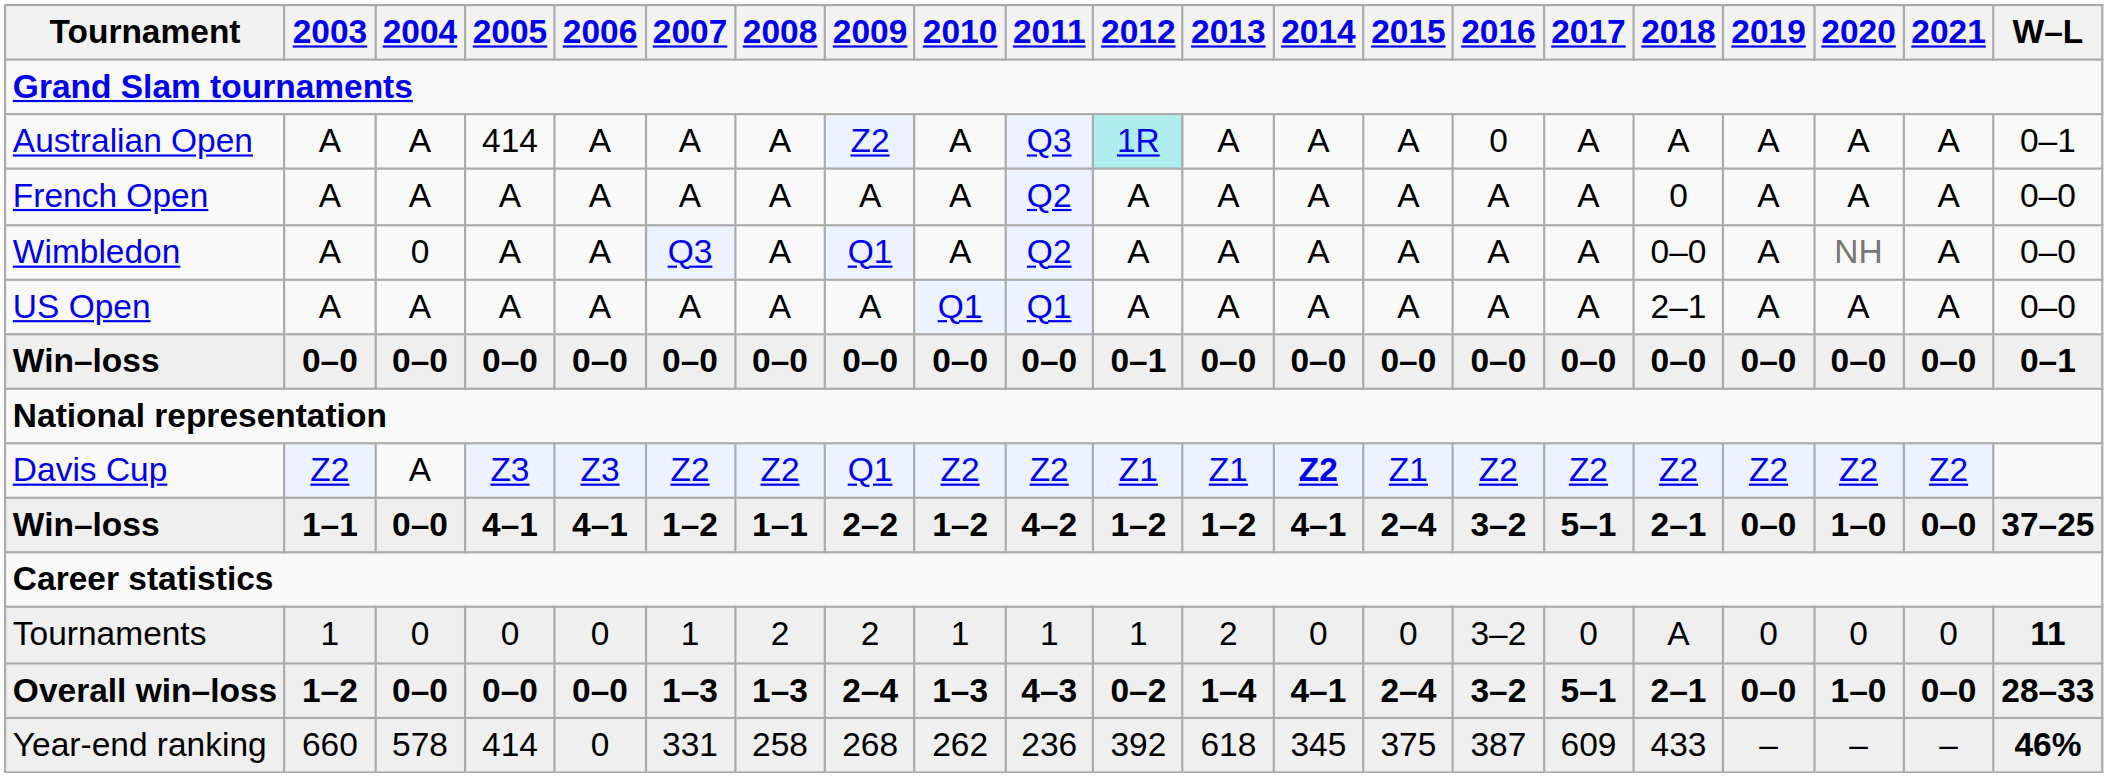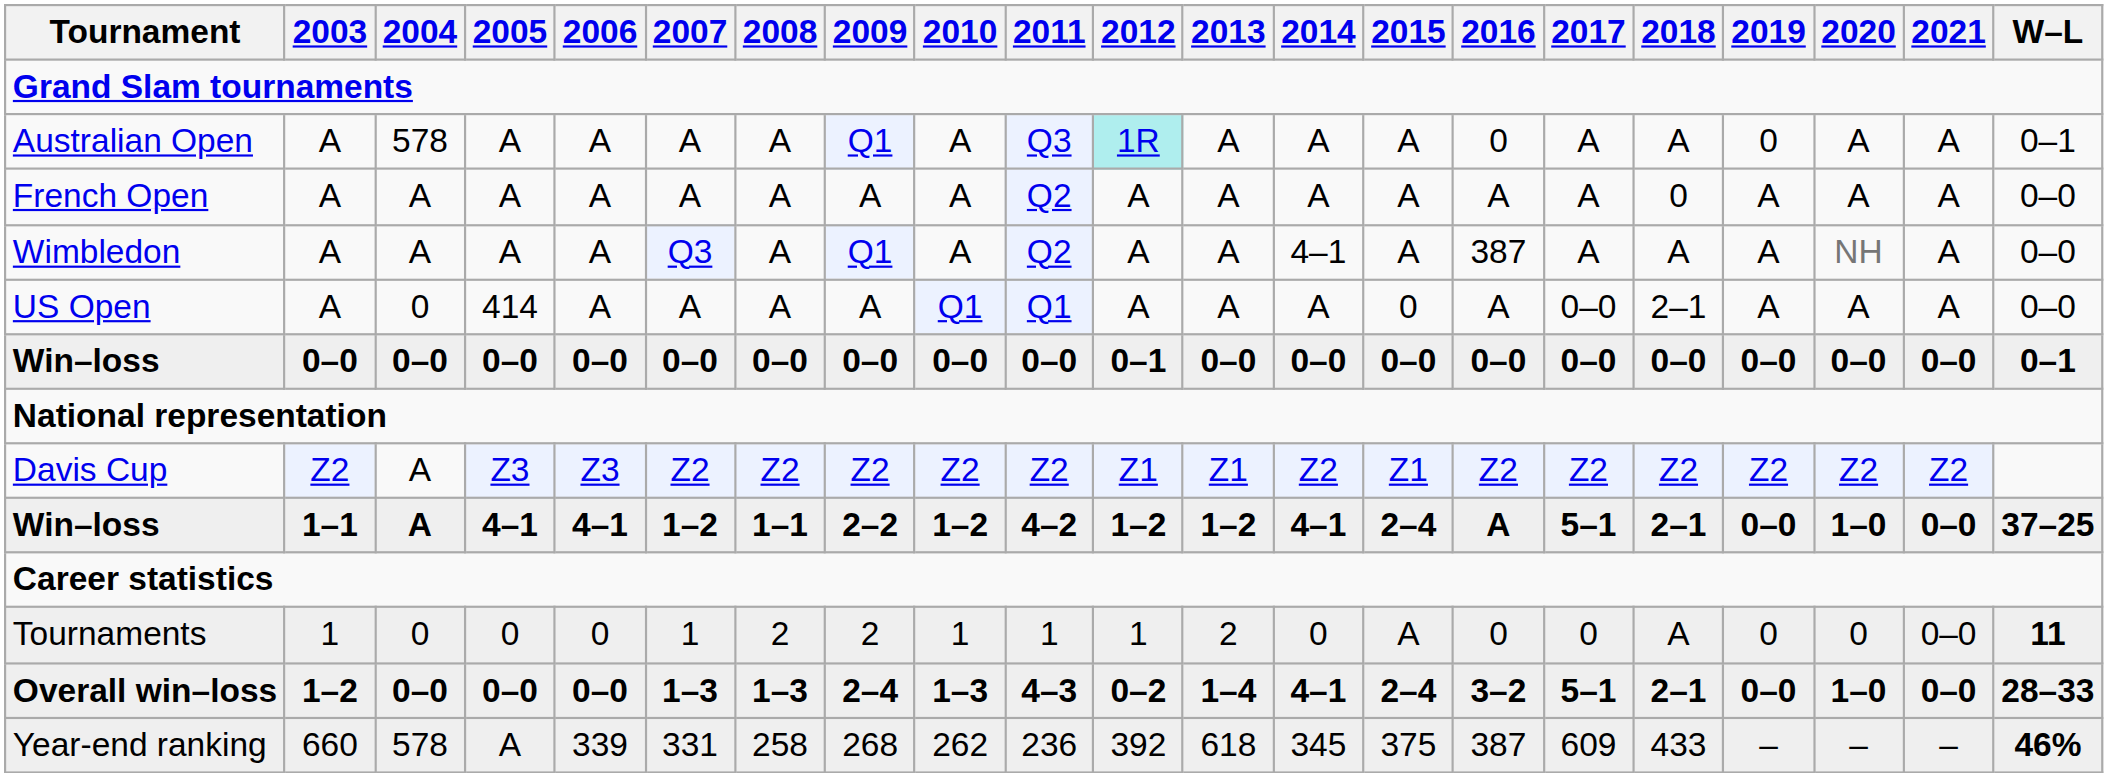 <table class="wikitable nowrap" style=text-align:center;font-size:96%>
 <tr>
 <th>Tournament</th>
 <th><a href='#'>2003</a></th>
 <th><a href='#'>2004</a></th>
 <th><a href='#'>2005</a></th>
 <th><a href='#'>2006</a></th>
 <th><a href='#'>2007</a></th>
 <th><a href='#'>2008</a></th>
 <th><a href='#'>2009</a></th>
 <th><a href='#'>2010</a></th>
 <th><a href='#'>2011</a></th>
 <th><a href='#'>2012</a></th>
 <th><a href='#'>2013</a></th>
 <th><a href='#'>2014</a></th>
 <th><a href='#'>2015</a></th>
 <th><a href='#'>2016</a></th>
 <th><a href='#'>2017</a></th>
 <th><a href='#'>2018</a></th>
 <th><a href='#'>2019</a></th>
 <th><a href='#'>2020</a></th>
 <th><a href='#'>2021</a></th>
 <th>W–L</th>
 </tr>
 <tr>
 <td colspan="21" align="left"><strong><a href='#'>Grand Slam tournaments</a></strong></td>
 </tr>
 <tr>
 <td align=left><a href='#'>Australian Open</a></td>
 <td>A</td>
-<td>A</td>
-<td>414</td>
+<td>578</td>
 <td>A</td>
 <td>A</td>
 <td>A</td>
-<td bgcolor=ecf2ff><a href='#'>Z2</a></td>
+<td>A</td>
+<td bgcolor=ecf2ff><a href='#'>Q1</a></td>
 <td>A</td>
 <td bgcolor=ecf2ff><a href='#'>Q3</a></td>
 <td bgcolor=afeeee><a href='#'>1R</a></td>
 <td>A</td>
 <td>A</td>
 <td>A</td>
 <td>0</td>
 <td>A</td>
 <td>A</td>
-<td>A</td>
+<td>0</td>
 <td>A</td>
 <td>A</td>
 <td>0–1</td>
 </tr>
 <tr>
 <td align=left><a href='#'>French Open</a></td>
 <td>A</td>
 <td>A</td>
 <td>A</td>
 <td>A</td>
 <td>A</td>
 <td>A</td>
 <td>A</td>
 <td>A</td>
 <td bgcolor=ecf2ff><a href='#'>Q2</a></td>
 <td>A</td>
 <td>A</td>
 <td>A</td>
 <td>A</td>
 <td>A</td>
 <td>A</td>
 <td>0</td>
 <td>A</td>
 <td>A</td>
 <td>A</td>
 <td>0–0</td>
 </tr>
 <tr>
 <td align=left><a href='#'>Wimbledon</a></td>
 <td>A</td>
-<td>0</td>
+<td>A</td>
 <td>A</td>
 <td>A</td>
 <td bgcolor=ecf2ff><a href='#'>Q3</a></td>
 <td>A</td>
 <td bgcolor=ecf2ff><a href='#'>Q1</a></td>
 <td>A</td>
 <td bgcolor=ecf2ff><a href='#'>Q2</a></td>
 <td>A</td>
 <td>A</td>
+<td>4–1</td>
+<td>A</td>
+<td>387</td>
 <td>A</td>
 <td>A</td>
-<td>A</td>
-<td>A</td>
-<td>0–0</td>
 <td>A</td>
 <td style=color:#767676>NH</td>
 <td>A</td>
 <td>0–0</td>
 </tr>
 <tr>
 <td align=left><a href='#'>US Open</a></td>
 <td>A</td>
-<td>A</td>
-<td>A</td>
+<td>0</td>
+<td>414</td>
 <td>A</td>
 <td>A</td>
 <td>A</td>
 <td>A</td>
 <td bgcolor=ecf2ff><a href='#'>Q1</a></td>
 <td bgcolor=ecf2ff><a href='#'>Q1</a></td>
 <td>A</td>
 <td>A</td>
 <td>A</td>
+<td>0</td>
 <td>A</td>
-<td>A</td>
-<td>A</td>
+<td>0–0</td>
 <td>2–1</td>
 <td>A</td>
 <td>A</td>
 <td>A</td>
 <td>0–0</td>
 </tr>
 <tr style=font-weight:bold;background:#efefef>
 <td style=text-align:left>Win–loss</td>
 <td>0–0</td>
 <td>0–0</td>
 <td>0–0</td>
 <td>0–0</td>
 <td>0–0</td>
 <td>0–0</td>
 <td>0–0</td>
 <td>0–0</td>
 <td>0–0</td>
 <td>0–1</td>
 <td>0–0</td>
 <td>0–0</td>
 <td>0–0</td>
 <td>0–0</td>
 <td>0–0</td>
 <td>0–0</td>
 <td>0–0</td>
 <td>0–0</td>
 <td>0–0</td>
 <td>0–1</td>
 </tr>
 <tr>
 <td colspan="21" align="left"><strong>National representation</strong></td>
 </tr>
 <tr>
 <td style=text-align:left><a href='#'>Davis Cup</a></td>
 <td bgcolor=ecf2ff><a href='#'>Z2</a></td>
 <td>A</td>
 <td bgcolor=ecf2ff><a href='#'>Z3</a></td>
 <td bgcolor=ecf2ff><a href='#'>Z3</a></td>
 <td bgcolor=ecf2ff><a href='#'>Z2</a></td>
 <td bgcolor=ecf2ff><a href='#'>Z2</a></td>
-<td bgcolor=ecf2ff><a href='#'>Q1</a></td>
+<td bgcolor=ecf2ff><a href='#'>Z2</a></td>
 <td bgcolor=ecf2ff><a href='#'>Z2</a></td>
 <td bgcolor=ecf2ff><a href='#'>Z2</a></td>
 <td bgcolor=ecf2ff><a href='#'>Z1</a></td>
 <td bgcolor=ecf2ff><a href='#'>Z1</a></td>
-<td bgcolor=ecf2ff><strong><a href='#'>Z2</a></strong></td>
+<td bgcolor=ecf2ff><a href='#'>Z2</a></td>
 <td bgcolor=ecf2ff><a href='#'>Z1</a></td>
 <td bgcolor=ecf2ff><a href='#'>Z2</a></td>
 <td bgcolor=ecf2ff><a href='#'>Z2</a></td>
 <td bgcolor=ecf2ff><a href='#'>Z2</a></td>
 <td bgcolor=ecf2ff><a href='#'>Z2</a></td>
 <td bgcolor=ecf2ff><a href='#'>Z2</a></td>
 <td bgcolor=ecf2ff><a href='#'>Z2</a></td>
 <td></td>
 </tr>
 <tr style=font-weight:bold;background:#efefef>
 <td style=text-align:left>Win–loss</td>
 <td>1–1</td>
-<td>0–0</td>
+<td>A</td>
 <td>4–1</td>
 <td>4–1</td>
 <td>1–2</td>
 <td>1–1</td>
 <td>2–2</td>
 <td>1–2</td>
 <td>4–2</td>
 <td>1–2</td>
 <td>1–2</td>
 <td>4–1</td>
 <td>2–4</td>
-<td>3–2</td>
+<td>A</td>
 <td>5–1</td>
 <td>2–1</td>
 <td>0–0</td>
 <td>1–0</td>
 <td>0–0</td>
 <td>37–25</td>
 </tr>
 <tr>
 <td colspan="21" align="left"><strong>Career statistics</strong></td>
 </tr>
 <tr bgcolor=efefef>
 <td align=left>Tournaments</td>
 <td>1</td>
 <td>0</td>
 <td>0</td>
 <td>0</td>
 <td>1</td>
 <td>2</td>
 <td>2</td>
 <td>1</td>
 <td>1</td>
 <td>1</td>
 <td>2</td>
 <td>0</td>
+<td>A</td>
 <td>0</td>
-<td>3–2</td>
 <td>0</td>
 <td>A</td>
 <td>0</td>
 <td>0</td>
-<td>0</td>
+<td>0–0</td>
 <td><strong>11</strong></td>
 </tr>
 <tr style=font-weight:bold;background:#efefef>
 <td style=text-align:left>Overall win–loss</td>
 <td>1–2</td>
 <td>0–0</td>
 <td>0–0</td>
 <td>0–0</td>
 <td>1–3</td>
 <td>1–3</td>
 <td>2–4</td>
 <td>1–3</td>
 <td>4–3</td>
 <td>0–2</td>
 <td>1–4</td>
 <td>4–1</td>
 <td>2–4</td>
 <td>3–2</td>
 <td>5–1</td>
 <td>2–1</td>
 <td>0–0</td>
 <td>1–0</td>
 <td>0–0</td>
 <td>28–33</td>
 </tr>
 <tr bgcolor=efefef>
 <td align=left>Year-end ranking</td>
 <td>660</td>
 <td>578</td>
-<td>414</td>
-<td>0</td>
+<td>A</td>
+<td>339</td>
 <td>331</td>
 <td>258</td>
 <td>268</td>
 <td>262</td>
 <td>236</td>
 <td>392</td>
 <td>618</td>
 <td>345</td>
 <td>375</td>
 <td>387</td>
 <td>609</td>
 <td>433</td>
 <td>–</td>
 <td>–</td>
 <td>–</td>
 <td><strong>46%</strong></td>
 </tr>
 </table>
